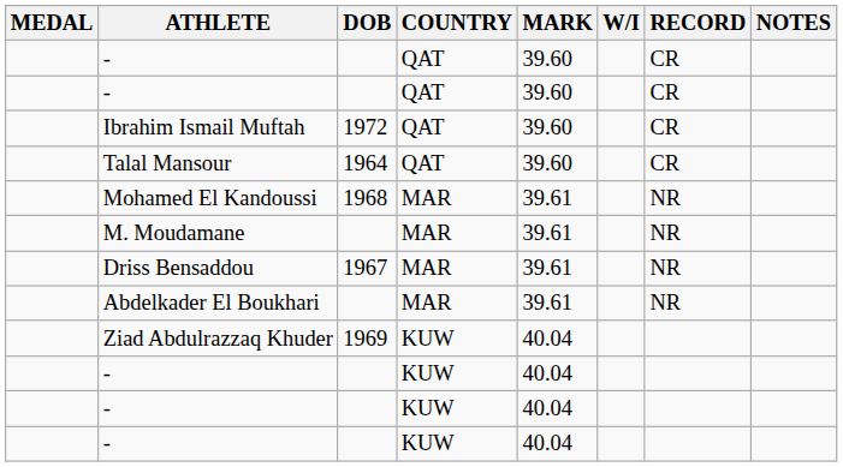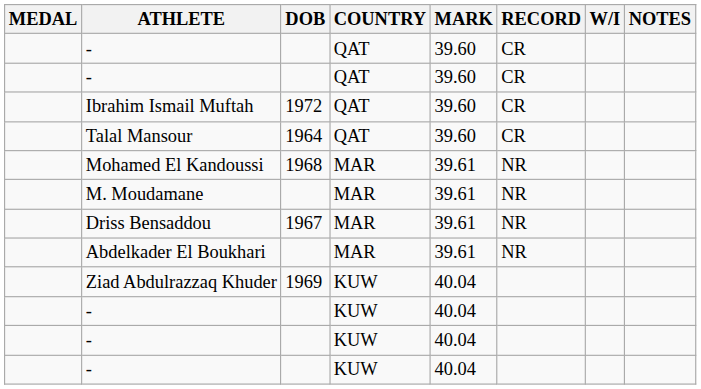 <table class="wikitable">
 <tr>
 <th>MEDAL</th>
 <th>ATHLETE</th>
 <th>DOB</th>
 <th>COUNTRY</th>
 <th>MARK</th>
+<th>RECORD</th>
 <th>W/I</th>
-<th>RECORD</th>
 <th>NOTES</th>
 </tr>
 <tr>
 <td></td>
 <td>-</td>
 <td></td>
 <td>QAT</td>
 <td>39.60</td>
+<td>CR</td>
 <td></td>
-<td>CR</td>
 <td></td>
 </tr>
 <tr>
 <td></td>
 <td>-</td>
 <td></td>
 <td>QAT</td>
 <td>39.60</td>
+<td>CR</td>
 <td></td>
-<td>CR</td>
 <td></td>
 </tr>
 <tr>
 <td></td>
 <td>Ibrahim Ismail Muftah</td>
 <td>1972</td>
 <td>QAT</td>
 <td>39.60</td>
+<td>CR</td>
 <td></td>
-<td>CR</td>
 <td></td>
 </tr>
 <tr>
 <td></td>
 <td>Talal Mansour</td>
 <td>1964</td>
 <td>QAT</td>
 <td>39.60</td>
+<td>CR</td>
 <td></td>
-<td>CR</td>
 <td></td>
 </tr>
 <tr>
 <td></td>
 <td>Mohamed El Kandoussi</td>
 <td>1968</td>
 <td>MAR</td>
 <td>39.61</td>
+<td>NR</td>
 <td></td>
-<td>NR</td>
 <td></td>
 </tr>
 <tr>
 <td></td>
 <td>M. Moudamane</td>
 <td></td>
 <td>MAR</td>
 <td>39.61</td>
+<td>NR</td>
 <td></td>
-<td>NR</td>
 <td></td>
 </tr>
 <tr>
 <td></td>
 <td>Driss Bensaddou</td>
 <td>1967</td>
 <td>MAR</td>
 <td>39.61</td>
+<td>NR</td>
 <td></td>
-<td>NR</td>
 <td></td>
 </tr>
 <tr>
 <td></td>
 <td>Abdelkader El Boukhari</td>
 <td></td>
 <td>MAR</td>
 <td>39.61</td>
+<td>NR</td>
 <td></td>
-<td>NR</td>
 <td></td>
 </tr>
 <tr>
 <td></td>
 <td>Ziad Abdulrazzaq Khuder</td>
 <td>1969</td>
 <td>KUW</td>
 <td>40.04</td>
 <td></td>
 <td></td>
 <td></td>
 </tr>
 <tr>
 <td></td>
 <td>-</td>
 <td></td>
 <td>KUW</td>
 <td>40.04</td>
 <td></td>
 <td></td>
 <td></td>
 </tr>
 <tr>
 <td></td>
 <td>-</td>
 <td></td>
 <td>KUW</td>
 <td>40.04</td>
 <td></td>
 <td></td>
 <td></td>
 </tr>
 <tr>
 <td></td>
 <td>-</td>
 <td></td>
 <td>KUW</td>
 <td>40.04</td>
 <td></td>
 <td></td>
 <td></td>
 </tr>
 </table>
